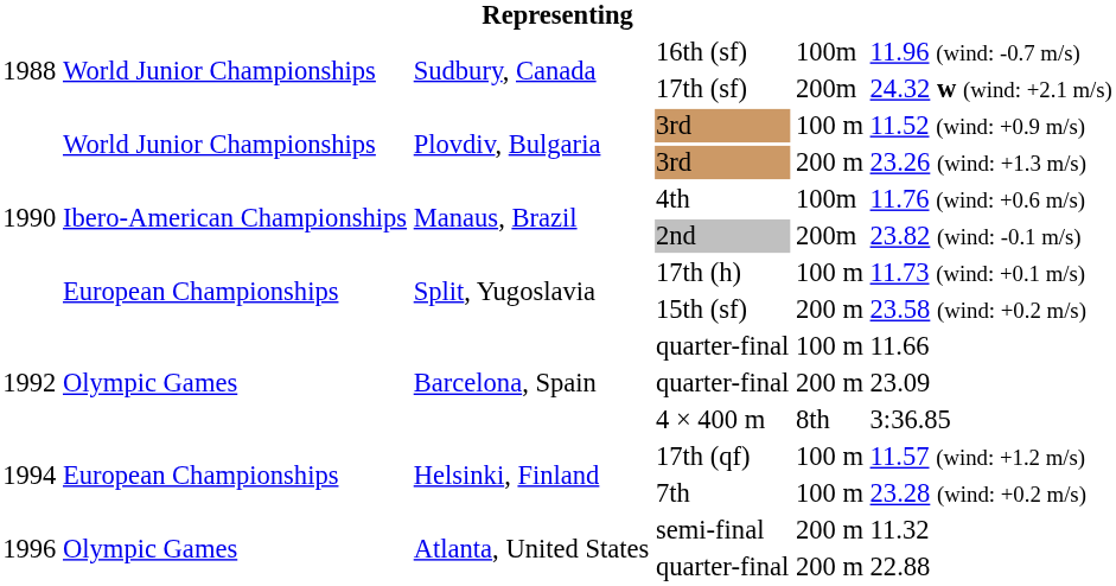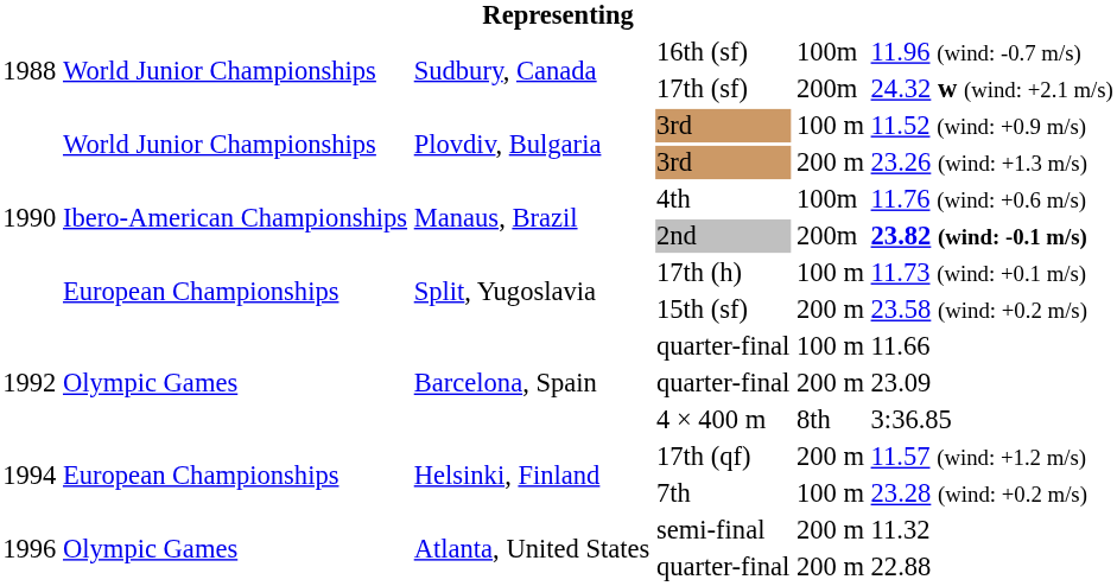 <table>
 <tr>
 <th colspan="6">Representing </th>
 </tr>
 <tr>
 <td rowspan=2>1988</td>
 <td rowspan=2><a href='#'>World Junior Championships</a></td>
 <td rowspan=2><a href='#'>Sudbury</a>, <a href='#'>Canada</a></td>
 <td>16th (sf)</td>
 <td>100m</td>
 <td><a href='#'>11.96</a> <small>(wind: -0.7 m/s)</small></td>
 </tr>
 <tr>
 <td>17th (sf)</td>
 <td>200m</td>
 <td><a href='#'>24.32</a> <strong>w</strong> <small>(wind: +2.1 m/s)</small></td>
 </tr>
 <tr>
 <td rowspan=6>1990</td>
 <td rowspan=2><a href='#'>World Junior Championships</a></td>
 <td rowspan=2><a href='#'>Plovdiv</a>, <a href='#'>Bulgaria</a></td>
 <td bgcolor=cc9966>3rd</td>
 <td>100 m</td>
 <td><a href='#'>11.52</a> <small>(wind: +0.9 m/s)</small></td>
 </tr>
 <tr>
 <td bgcolor=cc9966>3rd</td>
 <td>200 m</td>
 <td><a href='#'>23.26</a> <small>(wind: +1.3 m/s)</small></td>
 </tr>
 <tr>
 <td rowspan=2><a href='#'>Ibero-American Championships</a></td>
 <td rowspan=2><a href='#'>Manaus</a>, <a href='#'>Brazil</a></td>
 <td>4th</td>
 <td>100m</td>
 <td><a href='#'>11.76</a> <small>(wind: +0.6 m/s)</small></td>
 </tr>
 <tr>
 <td bgcolor=silver>2nd</td>
 <td>200m</td>
-<td><a href='#'>23.82</a> <small>(wind: -0.1 m/s)</small></td>
+<td><strong><a href='#'>23.82</a> <small>(wind: -0.1 m/s)</small></strong></td>
 </tr>
 <tr>
 <td rowspan=2><a href='#'>European Championships</a></td>
 <td rowspan=2><a href='#'>Split</a>, Yugoslavia</td>
 <td>17th (h)</td>
 <td>100 m</td>
 <td><a href='#'>11.73</a> <small>(wind: +0.1 m/s)</small></td>
 </tr>
 <tr>
 <td>15th (sf)</td>
 <td>200 m</td>
 <td><a href='#'>23.58</a> <small>(wind: +0.2 m/s)</small></td>
 </tr>
 <tr>
 <td rowspan=3>1992</td>
 <td rowspan=3><a href='#'>Olympic Games</a></td>
 <td rowspan=3><a href='#'>Barcelona</a>, Spain</td>
 <td>quarter-final</td>
 <td>100 m</td>
 <td>11.66</td>
 </tr>
 <tr>
 <td>quarter-final</td>
 <td>200 m</td>
 <td>23.09</td>
 </tr>
 <tr>
 <td>4 × 400 m</td>
 <td>8th</td>
 <td>3:36.85</td>
 </tr>
 <tr>
 <td rowspan=2>1994</td>
 <td rowspan=2><a href='#'>European Championships</a></td>
 <td rowspan=2><a href='#'>Helsinki</a>, <a href='#'>Finland</a></td>
 <td>17th (qf)</td>
-<td>100 m</td>
+<td>200 m</td>
 <td><a href='#'>11.57</a> <small>(wind: +1.2 m/s)</small></td>
 </tr>
 <tr>
 <td>7th</td>
 <td>100 m</td>
 <td><a href='#'>23.28</a> <small>(wind: +0.2 m/s)</small></td>
 </tr>
 <tr>
 <td rowspan=2>1996</td>
 <td rowspan=2><a href='#'>Olympic Games</a></td>
 <td rowspan=2><a href='#'>Atlanta</a>, United States</td>
 <td>semi-final</td>
 <td>200 m</td>
 <td>11.32</td>
 </tr>
 <tr>
 <td>quarter-final</td>
 <td>200 m</td>
 <td>22.88</td>
 </tr>
 </table>
